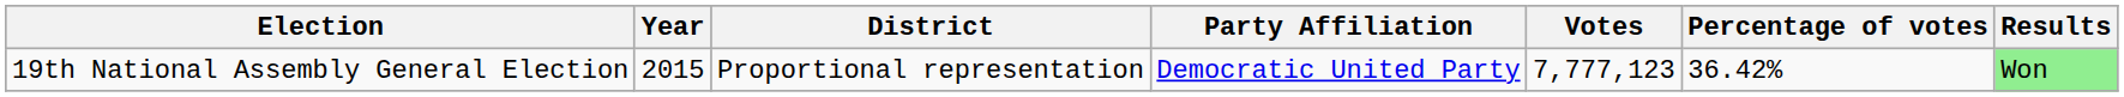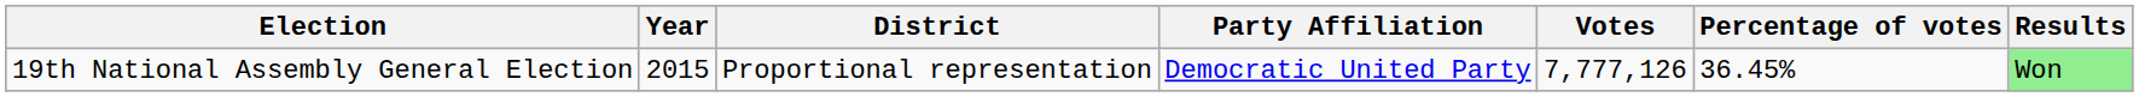 <table class="wikitable">
 <tr>
 <th>Election</th>
 <th>Year</th>
 <th>District</th>
 <th>Party Affiliation</th>
 <th>Votes</th>
 <th>Percentage of votes</th>
 <th>Results</th>
 </tr>
 <tr>
 <td>19th National Assembly General Election</td>
 <td>2015</td>
 <td>Proportional representation</td>
 <td><a href='#'>Democratic United Party</a></td>
-<td>7,777,123</td>
-<td>36.42%</td>
+<td>7,777,126</td>
+<td>36.45%</td>
 <td style="background: lightgreen;">Won</td>
 </tr>
 </table>
